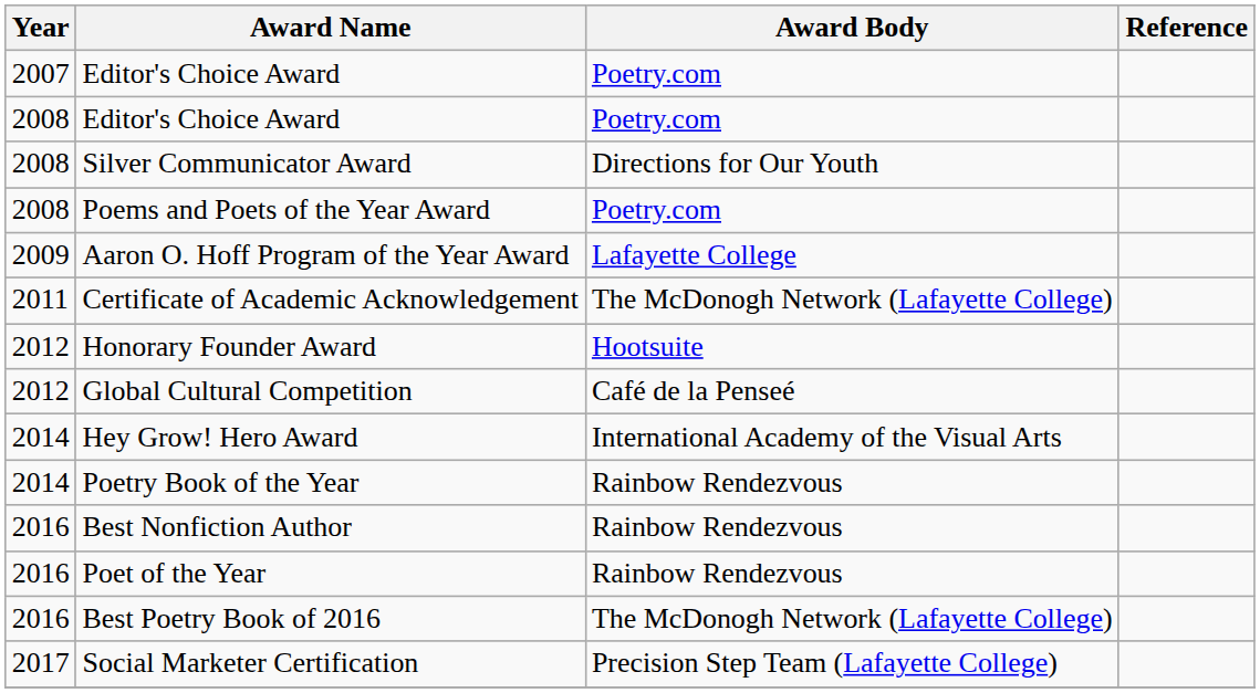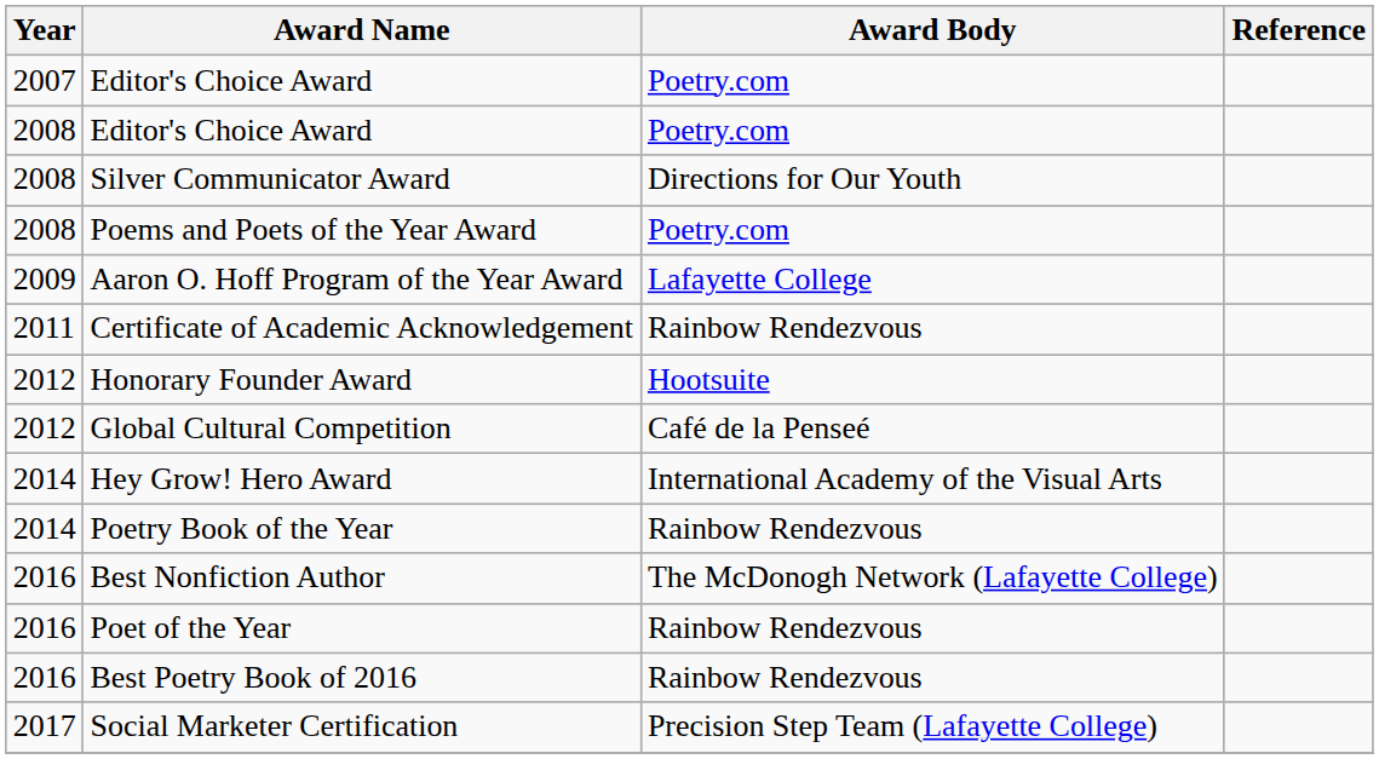 <table class="wikitable">
 <tr>
 <th>Year</th>
 <th>Award Name</th>
 <th>Award Body</th>
 <th>Reference</th>
 </tr>
 <tr>
 <td>2007</td>
 <td>Editor's Choice Award</td>
 <td><a href='#'>Poetry.com</a></td>
 <td></td>
 </tr>
 <tr>
 <td>2008</td>
 <td>Editor's Choice Award</td>
 <td><a href='#'>Poetry.com</a></td>
 <td></td>
 </tr>
 <tr>
 <td>2008</td>
 <td>Silver Communicator Award</td>
 <td>Directions for Our Youth</td>
 <td></td>
 </tr>
 <tr>
 <td>2008</td>
 <td>Poems and Poets of the Year Award</td>
 <td><a href='#'>Poetry.com</a></td>
 <td></td>
 </tr>
 <tr>
 <td>2009</td>
 <td>Aaron O. Hoff Program of the Year Award</td>
 <td><a href='#'>Lafayette College</a></td>
 <td></td>
 </tr>
 <tr>
 <td>2011</td>
 <td>Certificate of Academic Acknowledgement</td>
-<td>The McDonogh Network (<a href='#'>Lafayette College</a>)</td>
+<td>Rainbow Rendezvous</td>
 <td></td>
 </tr>
 <tr>
 <td>2012</td>
 <td>Honorary Founder Award</td>
 <td><a href='#'>Hootsuite</a></td>
 <td></td>
 </tr>
 <tr>
 <td>2012</td>
 <td>Global Cultural Competition</td>
 <td>Café de la Penseé</td>
 <td></td>
 </tr>
 <tr>
 <td>2014</td>
 <td>Hey Grow! Hero Award</td>
 <td>International Academy of the Visual Arts</td>
 <td></td>
 </tr>
 <tr>
 <td>2014</td>
 <td>Poetry Book of the Year</td>
 <td>Rainbow Rendezvous</td>
 <td></td>
 </tr>
 <tr>
 <td>2016</td>
 <td>Best Nonfiction Author</td>
-<td>Rainbow Rendezvous</td>
+<td>The McDonogh Network (<a href='#'>Lafayette College</a>)</td>
 <td></td>
 </tr>
 <tr>
 <td>2016</td>
 <td>Poet of the Year</td>
 <td>Rainbow Rendezvous</td>
 <td></td>
 </tr>
 <tr>
 <td>2016</td>
 <td>Best Poetry Book of 2016</td>
-<td>The McDonogh Network (<a href='#'>Lafayette College</a>)</td>
+<td>Rainbow Rendezvous</td>
 <td></td>
 </tr>
 <tr>
 <td>2017</td>
 <td>Social Marketer Certification</td>
 <td>Precision Step Team (<a href='#'>Lafayette College</a>)</td>
 <td></td>
 </tr>
 <tr>
 </tr>
 </table>
